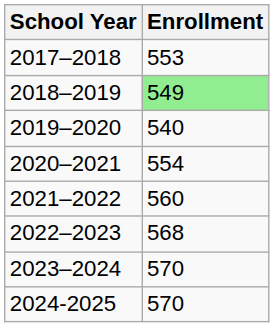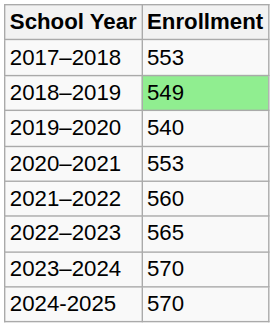 <table class="wikitable">
 <tr>
 <th>School Year</th>
 <th>Enrollment</th>
 </tr>
 <tr>
 <td>2017–2018</td>
 <td>553</td>
 </tr>
 <tr>
 <td>2018–2019</td>
 <td style="background: lightgreen;">549</td>
 </tr>
 <tr>
 <td>2019–2020</td>
 <td>540</td>
 </tr>
 <tr>
 <td>2020–2021</td>
-<td>554</td>
+<td>553</td>
 </tr>
 <tr>
 <td>2021–2022</td>
 <td>560</td>
 </tr>
 <tr>
 <td>2022–2023</td>
-<td>568</td>
+<td>565</td>
 </tr>
 <tr>
 <td>2023–2024</td>
 <td>570</td>
 </tr>
 <tr>
 <td>2024-2025</td>
 <td>570</td>
 </tr>
 </table>
